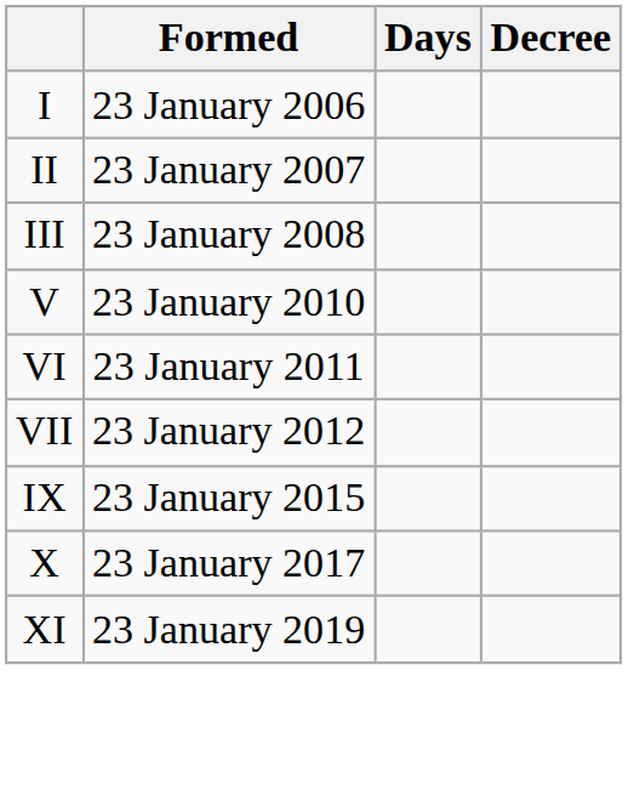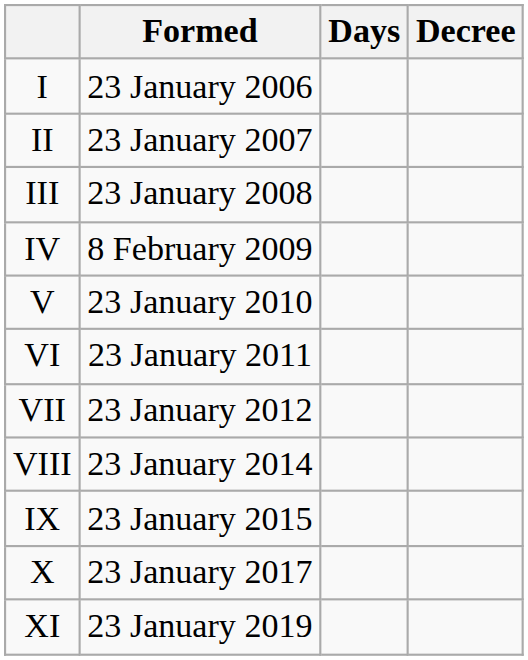 <table class="wikitable" style="text-align:center;">
 <tr>
 <th></th>
 <th>Formed</th>
 <th>Days</th>
 <th>Decree</th>
 </tr>
 <tr>
 <td>I</td>
 <td>23 January 2006</td>
 <td></td>
 <td></td>
 </tr>
 <tr>
 <td>II</td>
 <td>23 January 2007</td>
 <td></td>
 <td></td>
 </tr>
 <tr>
 <td>III</td>
 <td>23 January 2008</td>
 <td></td>
 <td></td>
 </tr>
 <tr>
+<td>IV</td>
+<td>8 February 2009</td>
+<td></td>
+<td></td>
+</tr>
+<tr>
 <td>V</td>
 <td>23 January 2010</td>
 <td></td>
 <td></td>
 </tr>
 <tr>
 <td>VI</td>
 <td>23 January 2011</td>
 <td></td>
 <td></td>
 </tr>
 <tr>
 <td>VII</td>
 <td>23 January 2012</td>
+<td></td>
+<td></td>
+</tr>
+<tr>
+<td>VIII</td>
+<td>23 January 2014</td>
 <td></td>
 <td></td>
 </tr>
 <tr>
 <td>IX</td>
 <td>23 January 2015</td>
 <td></td>
 <td></td>
 </tr>
 <tr>
 <td>X</td>
 <td>23 January 2017</td>
 <td></td>
 <td></td>
 </tr>
 <tr>
 <td>XI</td>
 <td>23 January 2019</td>
 <td></td>
 <td></td>
 </tr>
 </table>
